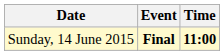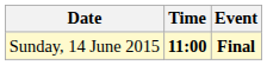 <table class ="wikitable" style="text-align:center;">
 <tr>
 <th>Date</th>
+<th>Time</th>
 <th>Event</th>
-<th>Time</th>
 </tr>
 <tr style="background-color:lemonchiffon;">
 <td>Sunday, 14 June 2015</td>
+<td><strong>11:00</strong></td>
 <td><strong>Final</strong></td>
-<td><strong>11:00</strong></td>
 </tr>
 </table>
